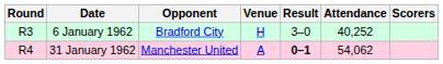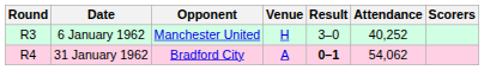 <table class="wikitable sortable" style="font-size:100%; text-align:center">
 <tr>
 <th>Round</th>
 <th>Date</th>
 <th>Opponent</th>
 <th>Venue</th>
 <th>Result</th>
 <th>Attendance</th>
 <th>Scorers</th>
 </tr>
 <tr style="background-color: #d0ffe3;">
 <td>R3</td>
 <td>6 January 1962</td>
-<td><a href='#'>Bradford City</a></td>
+<td><a href='#'>Manchester United</a></td>
 <td><a href='#'>H</a></td>
 <td>3–0</td>
 <td>40,252</td>
 <td></td>
 </tr>
 <tr style="background-color: #ffd0e3;">
 <td>R4</td>
 <td>31 January 1962</td>
-<td><a href='#'>Manchester United</a></td>
+<td><a href='#'>Bradford City</a></td>
 <td><a href='#'>A</a></td>
 <td><strong>0–1</strong></td>
 <td>54,062</td>
 <td></td>
 </tr>
 </table>
